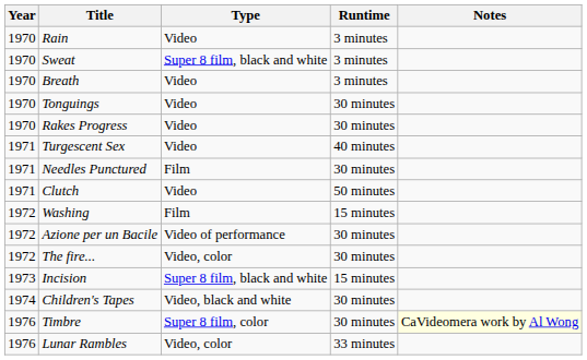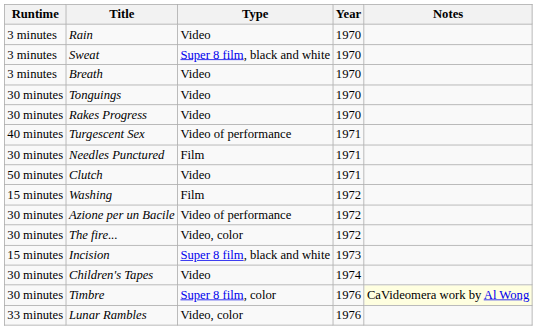 <table class="wikitable sortable">
 <tr>
-<th>Year</th>
+<th>Runtime</th>
 <th>Title</th>
 <th>Type</th>
-<th>Runtime</th>
+<th>Year</th>
 <th>Notes</th>
 </tr>
 <tr>
-<td>1970</td>
+<td>3 minutes</td>
 <td><em>Rain</em></td>
 <td>Video</td>
-<td>3 minutes</td>
+<td>1970</td>
 <td></td>
 </tr>
 <tr>
-<td>1970</td>
+<td>3 minutes</td>
 <td><em>Sweat</em></td>
 <td><a href='#'>Super 8 film</a>, black and white</td>
-<td>3 minutes</td>
+<td>1970</td>
 <td></td>
 </tr>
 <tr>
-<td>1970</td>
+<td>3 minutes</td>
 <td><em>Breath</em></td>
 <td>Video</td>
-<td>3 minutes</td>
+<td>1970</td>
 <td></td>
 </tr>
 <tr>
-<td>1970</td>
+<td>30 minutes</td>
 <td><em>Tonguings</em></td>
 <td>Video</td>
-<td>30 minutes</td>
+<td>1970</td>
 <td></td>
 </tr>
 <tr>
-<td>1970</td>
+<td>30 minutes</td>
 <td><em>Rakes Progress</em></td>
 <td>Video</td>
-<td>30 minutes</td>
+<td>1970</td>
 <td></td>
 </tr>
 <tr>
+<td>40 minutes</td>
+<td><em>Turgescent Sex</em></td>
+<td>Video of performance</td>
 <td>1971</td>
-<td><em>Turgescent Sex</em></td>
-<td>Video</td>
-<td>40 minutes</td>
 <td></td>
 </tr>
 <tr>
-<td>1971</td>
+<td>30 minutes</td>
 <td><em>Needles Punctured</em></td>
 <td>Film</td>
-<td>30 minutes</td>
+<td>1971</td>
 <td></td>
 </tr>
 <tr>
-<td>1971</td>
+<td>50 minutes</td>
 <td><em>Clutch</em></td>
 <td>Video</td>
-<td>50 minutes</td>
+<td>1971</td>
 <td></td>
 </tr>
 <tr>
-<td>1972</td>
+<td>15 minutes</td>
 <td><em>Washing</em></td>
 <td>Film</td>
-<td>15 minutes</td>
+<td>1972</td>
 <td></td>
 </tr>
 <tr>
-<td>1972</td>
+<td>30 minutes</td>
 <td><em>Azione per un Bacile</em></td>
 <td>Video of performance</td>
-<td>30 minutes</td>
+<td>1972</td>
 <td></td>
 </tr>
 <tr>
-<td>1972</td>
+<td>30 minutes</td>
 <td><em>The fire...</em></td>
 <td>Video, color</td>
-<td>30 minutes</td>
+<td>1972</td>
 <td></td>
 </tr>
 <tr>
-<td>1973</td>
+<td>15 minutes</td>
 <td><em>Incision</em></td>
 <td><a href='#'>Super 8 film</a>, black and white</td>
-<td>15 minutes</td>
+<td>1973</td>
 <td></td>
 </tr>
 <tr>
+<td>30 minutes</td>
+<td><em>Children's Tapes</em></td>
+<td>Video</td>
 <td>1974</td>
-<td><em>Children's Tapes</em></td>
-<td>Video, black and white</td>
-<td>30 minutes</td>
 <td></td>
 </tr>
 <tr>
-<td>1976</td>
+<td>30 minutes</td>
 <td><em>Timbre</em></td>
 <td><a href='#'>Super 8 film</a>, color</td>
-<td>30 minutes</td>
+<td>1976</td>
 <td style="background: lightyellow;">CaVideomera work by <a href='#'>Al Wong</a></td>
 </tr>
 <tr>
-<td>1976</td>
+<td>33 minutes</td>
 <td><em>Lunar Rambles</em></td>
 <td>Video, color</td>
-<td>33 minutes</td>
+<td>1976</td>
 <td></td>
 </tr>
 </table>
